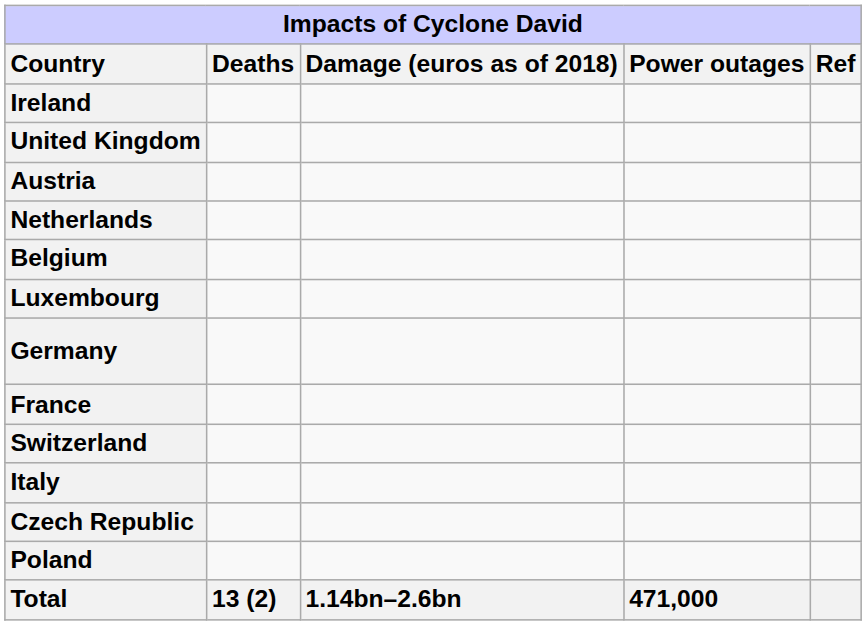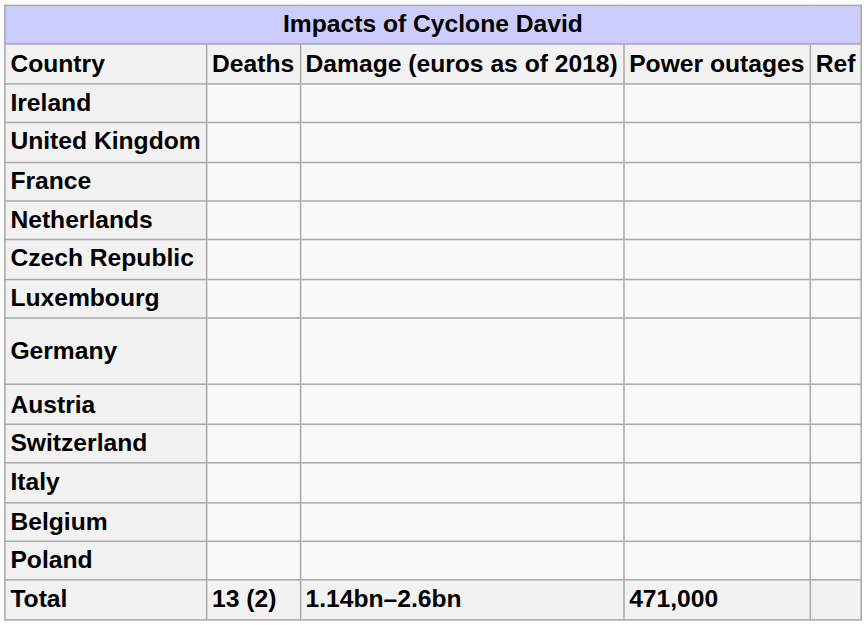 <table class="wikitable sortable floatright" style="float:right;clear:right;" border="1" style="font-size: 92%">
 <tr>
 <th colspan=5 style="background:#ccf;">Impacts of Cyclone David</th>
 </tr>
 <tr>
 <th data-sort-type="text" style="text-align:left">Country</th>
 <th data-sort-type="number" style="text-align:left">Deaths</th>
 <th data-sort-type="number" style="text-align:left">Damage (euros as of 2018)</th>
 <th data-sort-type="number" style="text-align:left">Power outages</th>
 <th class="unsortable">Ref</th>
 </tr>
 <tr>
 <th style="text-align:left">Ireland</th>
 <td></td>
 <td></td>
 <td></td>
 <td></td>
 </tr>
 <tr>
 <th style="text-align:left">United Kingdom</th>
 <td></td>
 <td></td>
 <td></td>
 <td></td>
 </tr>
 <tr>
-<th style="text-align:left">Austria</th>
+<th style="text-align:left">France</th>
 <td></td>
 <td></td>
 <td></td>
 <td></td>
 </tr>
 <tr>
 <th style="text-align:left">Netherlands</th>
 <td></td>
 <td></td>
 <td></td>
 <td></td>
 </tr>
 <tr>
-<th style="text-align:left">Belgium</th>
+<th style="text-align:left">Czech Republic</th>
 <td></td>
 <td></td>
 <td></td>
 <td></td>
 </tr>
 <tr>
 <th style="text-align:left">Luxembourg</th>
 <td></td>
 <td></td>
 <td></td>
 <td></td>
 </tr>
 <tr>
 <th style="text-align:left">Germany</th>
 <td></td>
 <td></td>
 <td></td>
 <td><br><br></td>
 </tr>
 <tr>
-<th style="text-align:left">France</th>
+<th style="text-align:left">Austria</th>
 <td></td>
 <td></td>
 <td></td>
 <td></td>
 </tr>
 <tr>
 <th style="text-align:left">Switzerland</th>
 <td></td>
 <td></td>
 <td></td>
 <td></td>
 </tr>
 <tr>
 <th style="text-align:left">Italy</th>
 <td></td>
 <td></td>
 <td></td>
 <td></td>
 </tr>
 <tr>
-<th style="text-align:left">Czech Republic</th>
+<th style="text-align:left">Belgium</th>
 <td></td>
 <td></td>
 <td></td>
 <td></td>
 </tr>
 <tr>
 <th style="text-align:left">Poland</th>
 <td></td>
 <td></td>
 <td></td>
 <td></td>
 </tr>
 <tr>
 <th style="text-align:left">Total</th>
 <th style="text-align:left">13 (2)</th>
 <th style="text-align:left">1.14bn–2.6bn</th>
 <th style="text-align:left">471,000</th>
 <th></th>
 </tr>
 </table>
